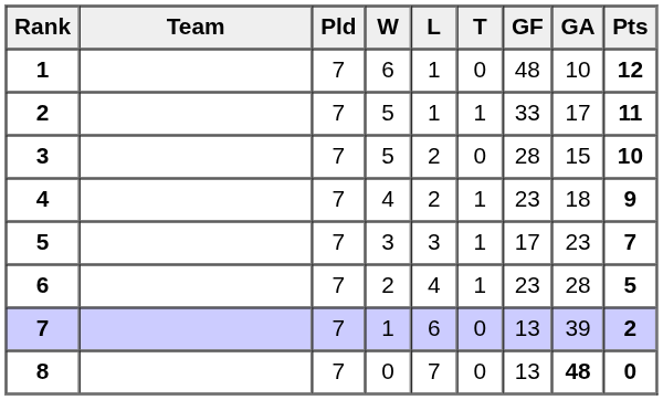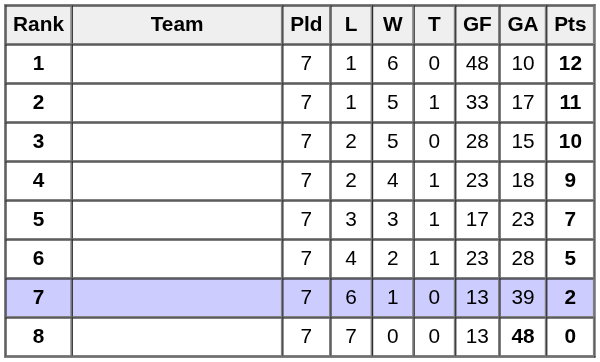 <table border=1 cellpadding=5 cellspacing=0>
 <tr>
 <th bgcolor="#efefef" width="20">Rank</th>
 <th bgcolor="#efefef" width="150">Team</th>
 <th bgcolor="#efefef" width="20">Pld</th>
+<th bgcolor="#efefef" width="20">L</th>
 <th bgcolor="#efefef" width="20">W</th>
-<th bgcolor="#efefef" width="20">L</th>
 <th bgcolor="#efefef" width="20">T</th>
 <th bgcolor="#efefef" width="20">GF</th>
 <th bgcolor="#efefef" width="20">GA</th>
 <th bgcolor="#efefef" width="20">Pts</th>
 </tr>
 <tr align=center>
 <td><strong>1</strong></td>
 <td align=left></td>
 <td>7</td>
+<td>1</td>
 <td>6</td>
-<td>1</td>
 <td>0</td>
 <td>48</td>
 <td>10</td>
 <td><strong>12</strong></td>
 </tr>
 <tr align=center>
 <td><strong>2</strong></td>
 <td align=left></td>
 <td>7</td>
+<td>1</td>
 <td>5</td>
-<td>1</td>
 <td>1</td>
 <td>33</td>
 <td>17</td>
 <td><strong>11</strong></td>
 </tr>
 <tr align=center>
 <td><strong>3</strong></td>
 <td align=left></td>
 <td>7</td>
+<td>2</td>
 <td>5</td>
-<td>2</td>
 <td>0</td>
 <td>28</td>
 <td>15</td>
 <td><strong>10</strong></td>
 </tr>
 <tr align=center>
 <td><strong>4</strong></td>
 <td align=left></td>
 <td>7</td>
+<td>2</td>
 <td>4</td>
-<td>2</td>
 <td>1</td>
 <td>23</td>
 <td>18</td>
 <td><strong>9</strong></td>
 </tr>
 <tr align=center>
 <td><strong>5</strong></td>
 <td align=left></td>
 <td>7</td>
 <td>3</td>
 <td>3</td>
 <td>1</td>
 <td>17</td>
 <td>23</td>
 <td><strong>7</strong></td>
 </tr>
 <tr align=center>
 <td><strong>6</strong></td>
 <td align=left></td>
 <td>7</td>
+<td>4</td>
 <td>2</td>
-<td>4</td>
 <td>1</td>
 <td>23</td>
 <td>28</td>
 <td><strong>5</strong></td>
 </tr>
 <tr align=center bgcolor="ccccff">
 <td><strong>7</strong></td>
 <td align=left></td>
 <td>7</td>
+<td>6</td>
 <td>1</td>
-<td>6</td>
 <td>0</td>
 <td>13</td>
 <td>39</td>
 <td><strong>2</strong></td>
 </tr>
 <tr align=center>
 <td><strong>8</strong></td>
 <td align=left></td>
 <td>7</td>
+<td>7</td>
 <td>0</td>
-<td>7</td>
 <td>0</td>
 <td>13</td>
 <td><strong>48</strong></td>
 <td><strong>0</strong></td>
 </tr>
 </table>
